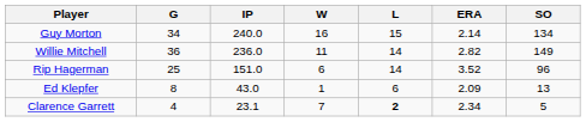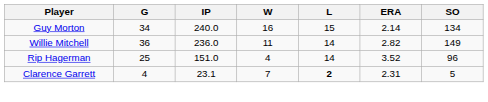 <table class="wikitable sortable">
 <tr>
 <th bgcolor="#DDDDFF" width="16%">Player</th>
 <th bgcolor="#DDDDFF" width="9%">G</th>
 <th bgcolor="#DDDDFF" width="9%">IP</th>
 <th bgcolor="#DDDDFF" width="9%">W</th>
 <th bgcolor="#DDDDFF" width="9%">L</th>
 <th bgcolor="#DDDDFF" width="9%">ERA</th>
 <th bgcolor="#DDDDFF" width="9%">SO</th>
 </tr>
 <tr align="center">
 <td><a href='#'>Guy Morton</a></td>
 <td>34</td>
 <td>240.0</td>
 <td>16</td>
 <td>15</td>
 <td>2.14</td>
 <td>134</td>
 </tr>
 <tr align=center>
 <td><a href='#'>Willie Mitchell</a></td>
 <td>36</td>
 <td>236.0</td>
 <td>11</td>
 <td>14</td>
 <td>2.82</td>
 <td>149</td>
 </tr>
 <tr align=center>
 <td><a href='#'>Rip Hagerman</a></td>
 <td>25</td>
 <td>151.0</td>
-<td>6</td>
+<td>4</td>
 <td>14</td>
 <td>3.52</td>
 <td>96</td>
-</tr>
-<tr align=center>
-<td><a href='#'>Ed Klepfer</a></td>
-<td>8</td>
-<td>43.0</td>
-<td>1</td>
-<td>6</td>
-<td>2.09</td>
-<td>13</td>
 </tr>
 <tr align=center>
 <td><a href='#'>Clarence Garrett</a></td>
 <td>4</td>
 <td>23.1</td>
 <td>7</td>
 <td><strong>2</strong></td>
-<td>2.34</td>
+<td>2.31</td>
 <td>5</td>
 </tr>
 </table>
